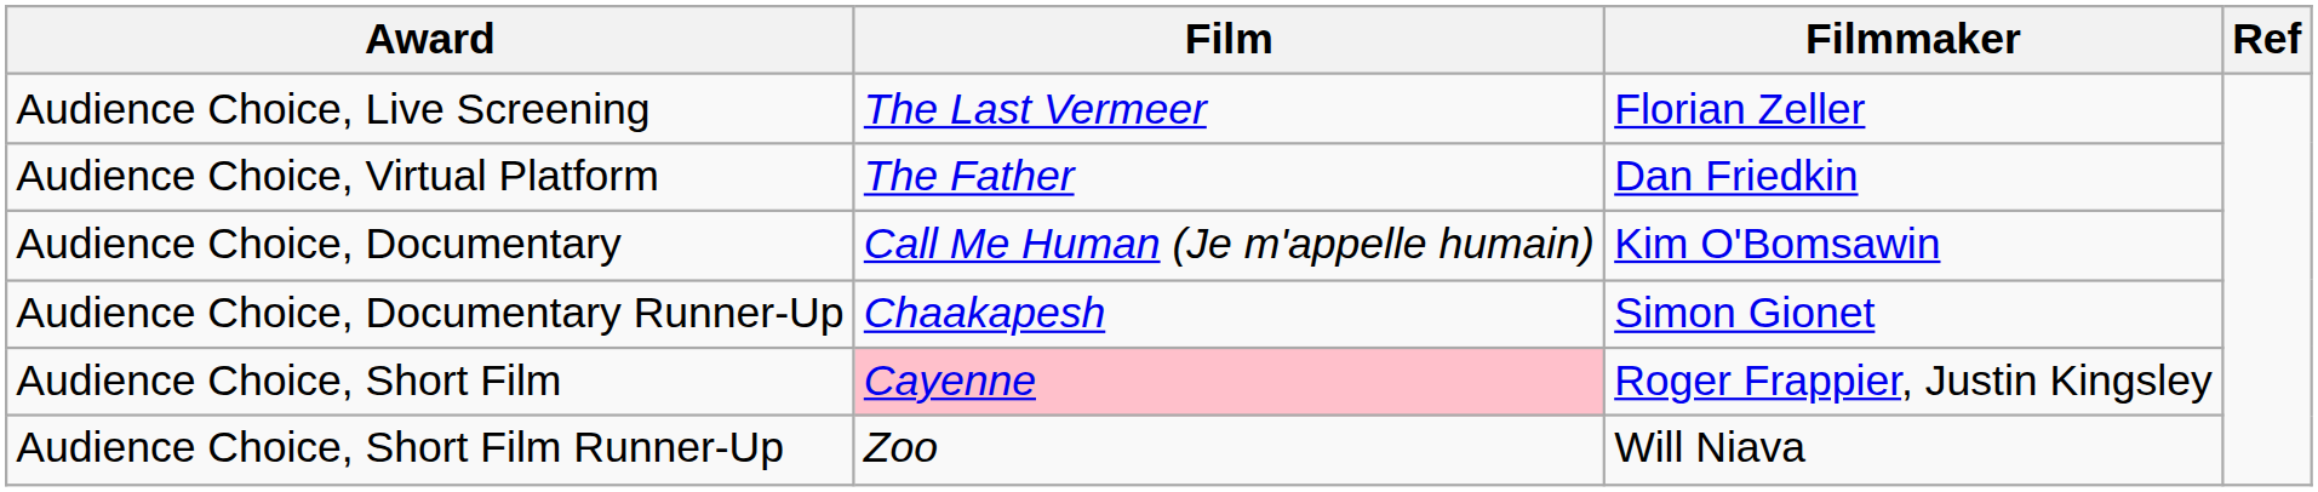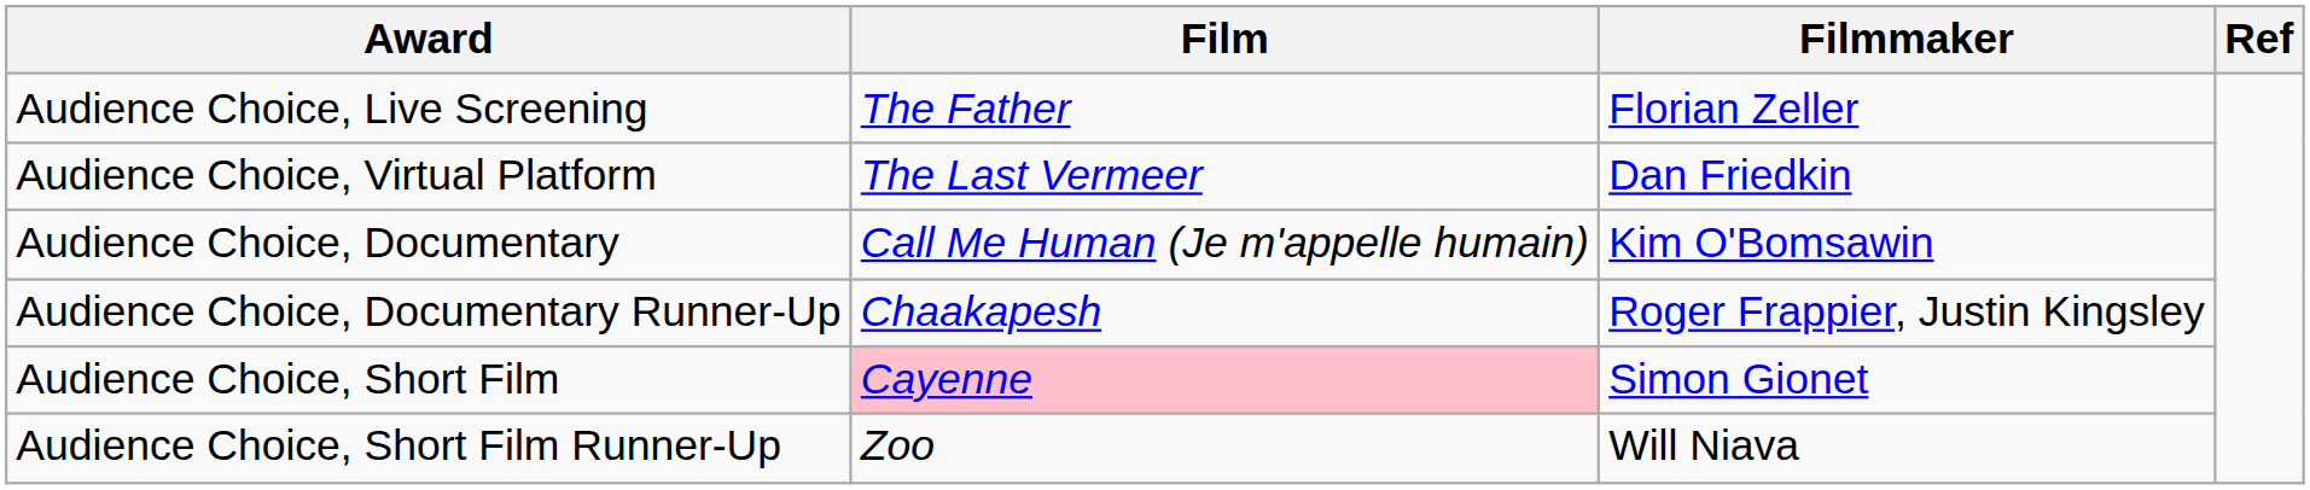 <table class="wikitable">
 <tr>
 <th>Award</th>
 <th>Film</th>
 <th>Filmmaker</th>
 <th>Ref</th>
 </tr>
 <tr>
 <td>Audience Choice, Live Screening</td>
-<td><em><a href='#'>The Last Vermeer</a></em></td>
+<td><em><a href='#'>The Father</a></em></td>
 <td><a href='#'>Florian Zeller</a></td>
 <td rowspan=6></td>
 </tr>
 <tr>
 <td>Audience Choice, Virtual Platform</td>
-<td><em><a href='#'>The Father</a></em></td>
+<td><em><a href='#'>The Last Vermeer</a></em></td>
 <td><a href='#'>Dan Friedkin</a></td>
 </tr>
 <tr>
 <td>Audience Choice, Documentary</td>
 <td><em><a href='#'>Call Me Human</a> (Je m'appelle humain)</em></td>
 <td><a href='#'>Kim O'Bomsawin</a></td>
 </tr>
 <tr>
 <td>Audience Choice, Documentary Runner-Up</td>
 <td><em><a href='#'>Chaakapesh</a></em></td>
-<td><a href='#'>Simon Gionet</a></td>
+<td><a href='#'>Roger Frappier</a>, Justin Kingsley</td>
 </tr>
 <tr>
 <td>Audience Choice, Short Film</td>
 <td style="background: pink;"><em><a href='#'>Cayenne</a></em></td>
-<td><a href='#'>Roger Frappier</a>, Justin Kingsley</td>
+<td><a href='#'>Simon Gionet</a></td>
 </tr>
 <tr>
 <td>Audience Choice, Short Film Runner-Up</td>
 <td><em>Zoo</em></td>
 <td>Will Niava</td>
 </tr>
 </table>
